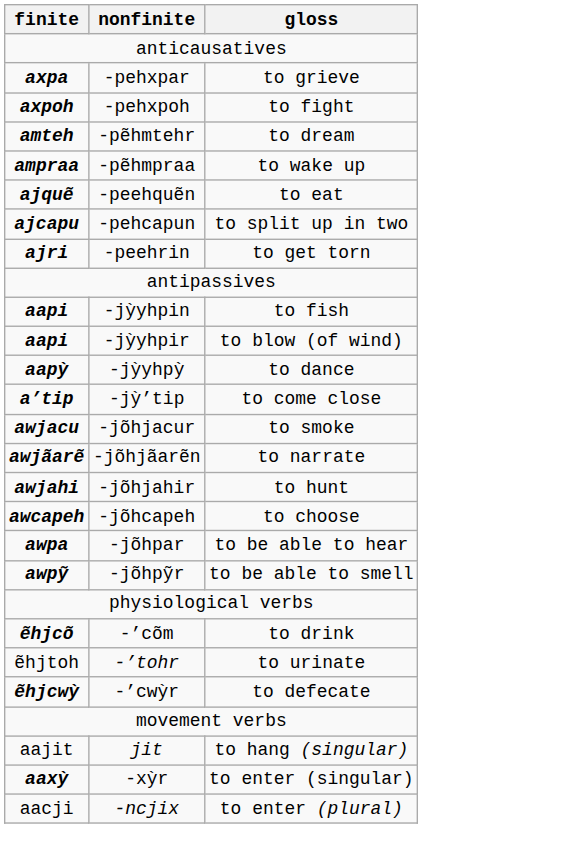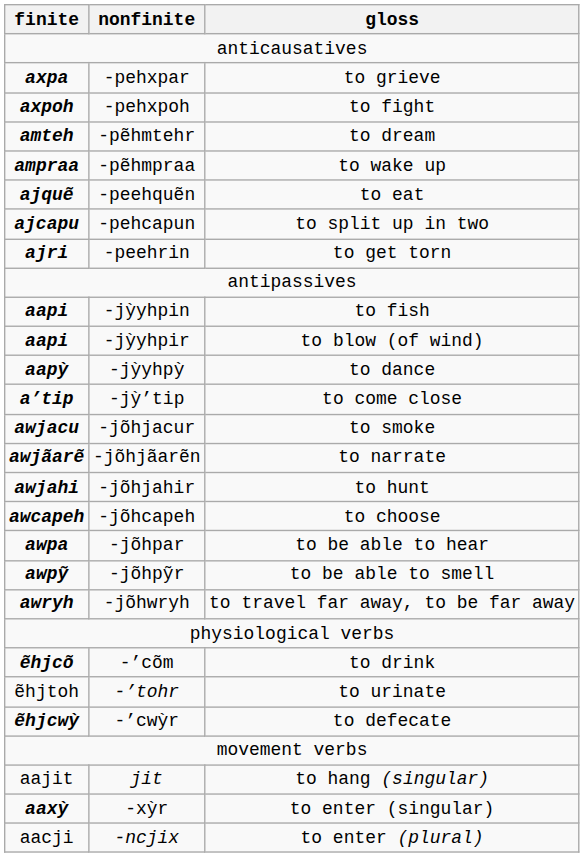 <table class="wikitable" style="text-align: center;">
 <tr>
 <th>finite</th>
 <th>nonfinite</th>
 <th>gloss</th>
 </tr>
 <tr>
 <td colspan="3">anticausatives</td>
 </tr>
 <tr>
 <td><strong><em>a<strong>xpa<em></td>
 <td></em></strong>-peh</strong>xpar</em></td>
 <td>to grieve</td>
 </tr>
 <tr>
 <td><strong><em>a<strong>xpoh<em></td>
 <td></em></strong>-peh</strong>xpoh</em></td>
 <td>to fight</td>
 </tr>
 <tr>
 <td><strong><em>a<strong>mteh<em></td>
 <td></em></strong>-pẽh</strong>mtehr</em></td>
 <td>to dream</td>
 </tr>
 <tr>
 <td><strong><em>a<strong>mpraa<em></td>
 <td></em></strong>-pẽh</strong>mpraa</em></td>
 <td>to wake up</td>
 </tr>
 <tr>
 <td><strong><em>aj<strong>quẽ<em></td>
 <td></em></strong>-peeh</strong>quẽn</em></td>
 <td>to eat</td>
 </tr>
 <tr>
 <td><strong><em>aj<strong>capu<em></td>
 <td></em></strong>-peh</strong>capun</em></td>
 <td>to split up in two</td>
 </tr>
 <tr>
 <td><strong><em>aj<strong>ri<em></td>
 <td></em></strong>-peeh</strong>rin</em></td>
 <td>to get torn</td>
 </tr>
 <tr>
 <td colspan="3">antipassives</td>
 </tr>
 <tr>
 <td><strong><em>aa<strong>pi<em></td>
 <td></em></strong>-jỳyh</strong>pin</em></td>
 <td>to fish</td>
 </tr>
 <tr>
 <td><strong><em>aa<strong>pi<em></td>
 <td></em></strong>-jỳyh</strong>pir</em></td>
 <td>to blow (of wind)</td>
 </tr>
 <tr>
 <td><strong><em>aa<strong>pỳ<em></td>
 <td></em></strong>-jỳyh</strong>pỳ</em></td>
 <td>to dance</td>
 </tr>
 <tr>
 <td><strong><em>a<strong>’tip<em></td>
 <td></em></strong>-jỳ</strong>’tip</em></td>
 <td>to come close</td>
 </tr>
 <tr>
 <td><strong><em>aw<strong>jacu<em></td>
 <td></em></strong>-jõh</strong>jacur</em></td>
 <td>to smoke</td>
 </tr>
 <tr>
 <td><strong><em>aw<strong>jãarẽ<em></td>
 <td></em></strong>-jõh</strong>jãarẽn</em></td>
 <td>to narrate</td>
 </tr>
 <tr>
 <td><strong><em>aw<strong>jahi<em></td>
 <td></em></strong>-jõh</strong>jahir</em></td>
 <td>to hunt</td>
 </tr>
 <tr>
 <td><strong><em>aw<strong>capeh<em></td>
 <td></em></strong>-jõh</strong>capeh</em></td>
 <td>to choose</td>
 </tr>
 <tr>
 <td><strong><em>aw<strong>pa<em></td>
 <td></em></strong>-jõh</strong>par</em></td>
 <td>to be able to hear</td>
 </tr>
 <tr>
 <td><strong><em>aw<strong>pỹ<em></td>
 <td></em></strong>-jõh</strong>pỹr</em></td>
 <td>to be able to smell</td>
 </tr>
 <tr>
+<td><strong><em>a<strong>wryh<em></td>
+<td></em></strong>-jõh</strong>wryh</em></td>
+<td>to travel far away, to be far away</td>
+</tr>
+<tr>
 <td colspan="3">physiological verbs</td>
 </tr>
 <tr>
 <td><strong><em>ẽhj<strong>cõ<em></td>
 <td></em>-’cõm<em></td>
 <td>to drink</td>
 </tr>
 <tr>
 <td></em></strong>ẽhj</strong>toh</em></td>
 <td><em>-’tohr</em></td>
 <td>to urinate</td>
 </tr>
 <tr>
 <td><strong><em>ẽhj<strong>cwỳ<em></td>
 <td></em>-’cwỳr<em></td>
 <td>to defecate</td>
 </tr>
 <tr>
 <td colspan="3">movement verbs</td>
 </tr>
 <tr>
 <td></em></strong>aa</strong>jit</em></td>
 <td><em>jit</em></td>
 <td>to hang <em>(singular)</em></td>
 </tr>
 <tr>
 <td><strong><em>aa<strong>xỳ<em></td>
 <td></em>-xỳr<em></td>
 <td>to enter </em>(singular)<em></td>
 </tr>
 <tr>
 <td></em></strong>aa</strong>cji</em></td>
 <td><em>-ncjix</em></td>
 <td>to enter <em>(plural)</em></td>
 </tr>
 </table>
